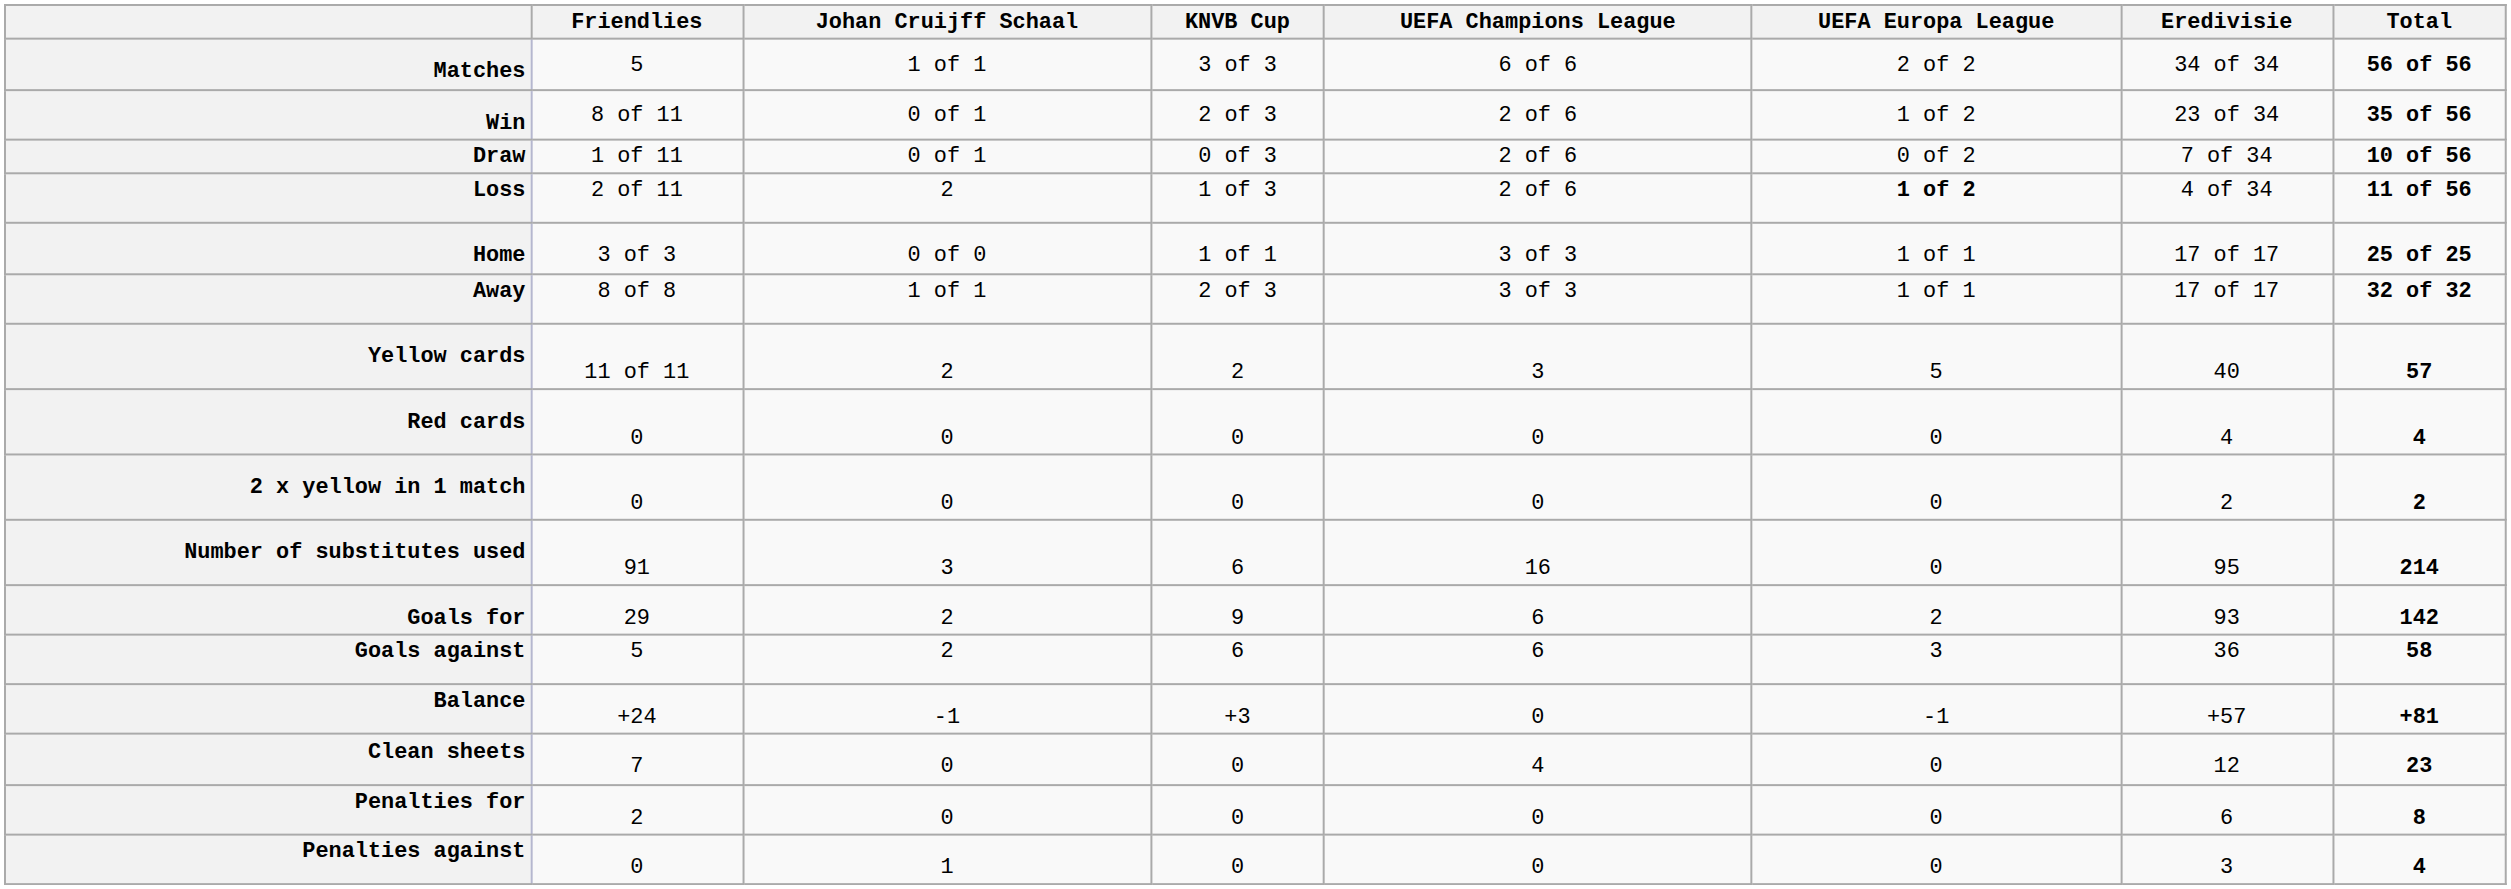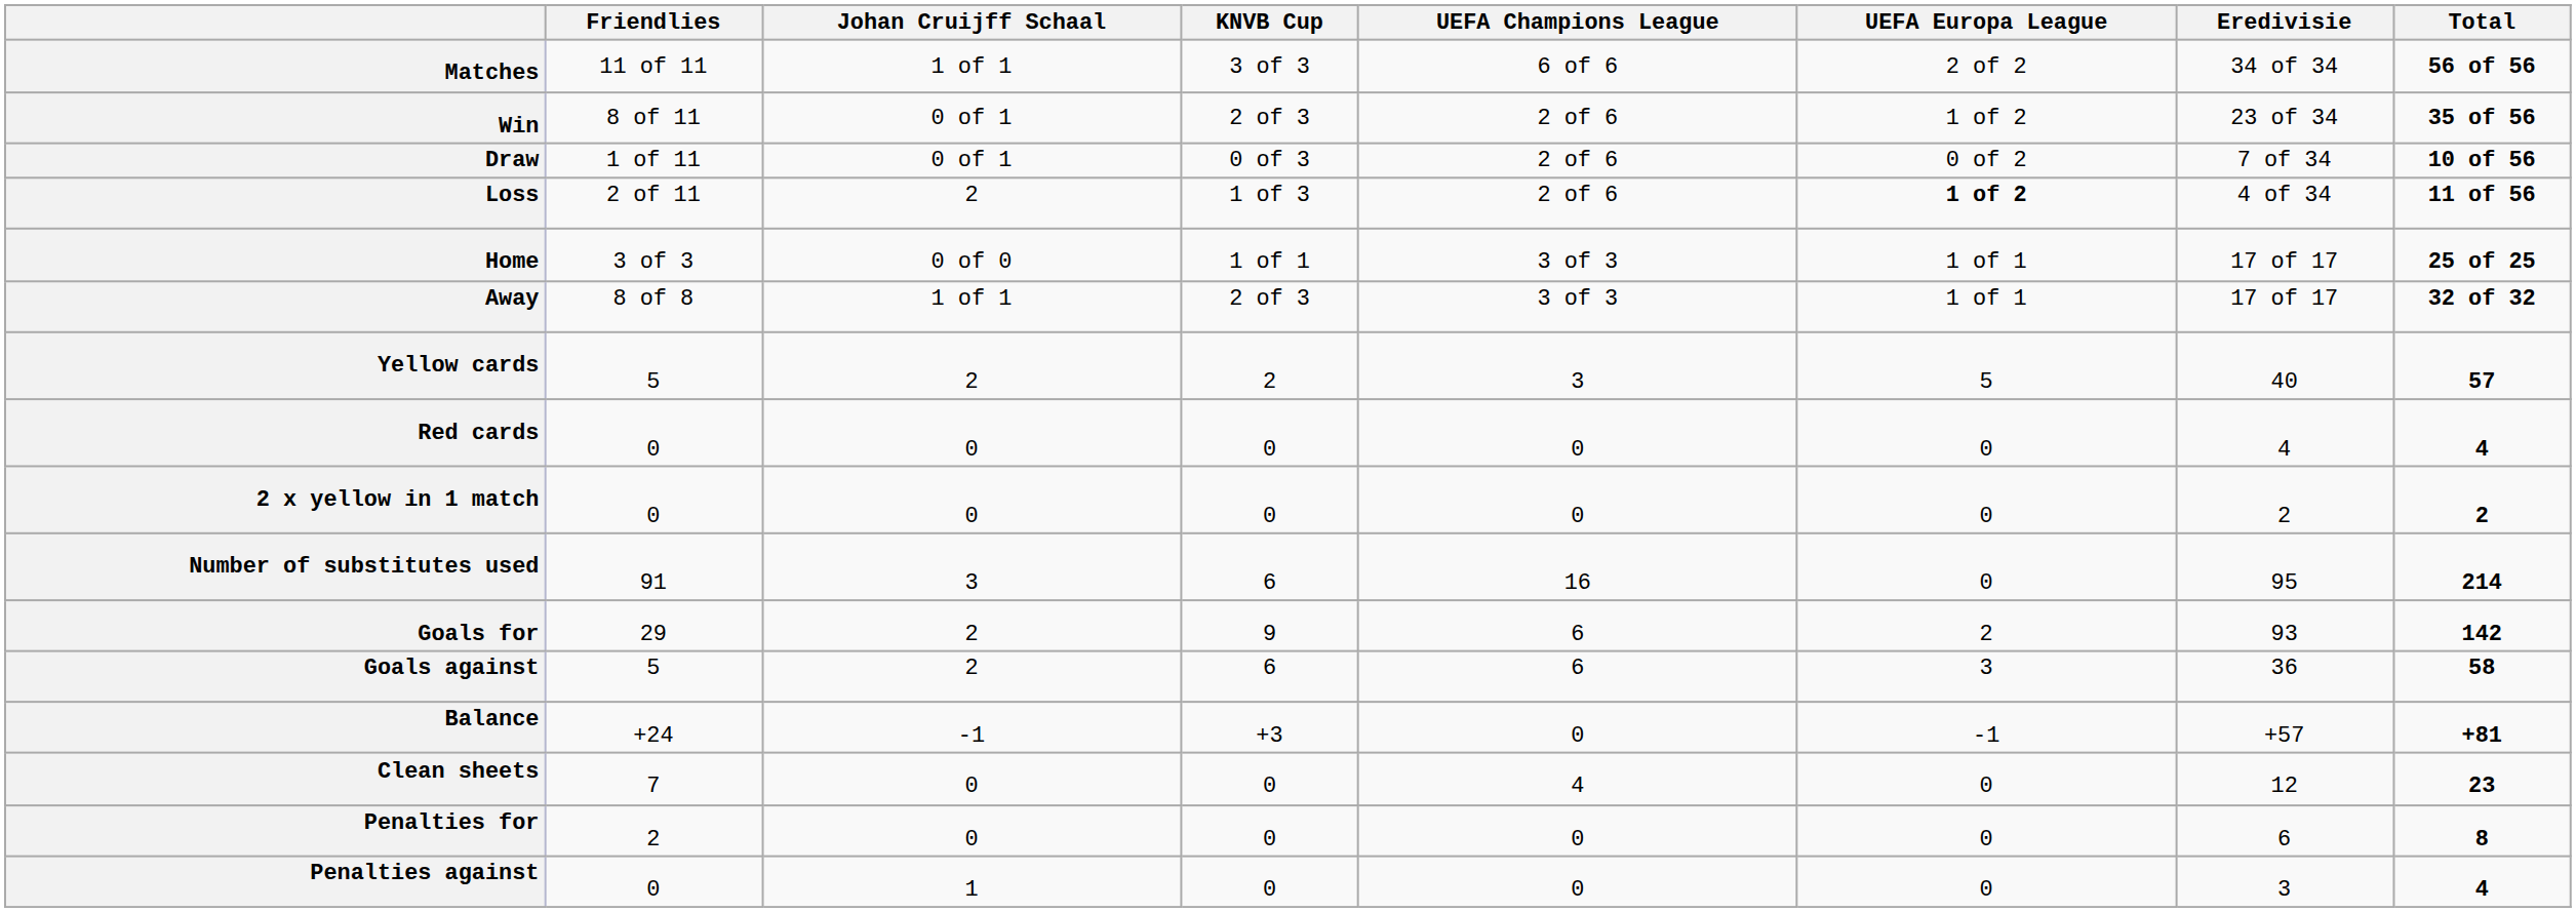 <table class="wikitable" style="width:100%; font-size:85%;">
 <tr>
 <th></th>
 <th>Friendlies</th>
 <th>Johan Cruijff Schaal</th>
 <th>KNVB Cup</th>
 <th>UEFA Champions League</th>
 <th>UEFA Europa League</th>
 <th>Eredivisie</th>
 <th>Total</th>
 </tr>
 <tr>
 <th style="border-right:1px solid #B5B7CF;text-align:right;padding-top:10px;">Matches</th>
-<td align=center>5</td>
+<td align=center>11 of 11</td>
 <td align=center>1 of 1</td>
 <td align=center>3 of 3</td>
 <td align=center>6 of 6</td>
 <td align=center>2 of 2</td>
 <td align=center>34 of 34</td>
 <td align=center><strong>56 of 56</strong></td>
 </tr>
 <tr style="font-size:100%;">
 <th style="border-right:1px solid #B5B7CF;text-align:right;padding-top:10px;">Win</th>
 <td align=center>8 of 11</td>
 <td align=center>0 of 1</td>
 <td align=center>2 of 3</td>
 <td align=center>2 of 6</td>
 <td align=center>1 of 2</td>
 <td align=center>23 of 34</td>
 <td align=center><strong>35 of 56</strong></td>
 </tr>
 <tr style="font-size:100%;">
 <th style="border-right:1px solid #B5B7CF;text-align:right;">Draw</th>
 <td align=center>1 of 11</td>
 <td align=center>0 of 1</td>
 <td align=center>0 of 3</td>
 <td align=center>2 of 6</td>
 <td align=center>0 of 2</td>
 <td align=center>7 of 34</td>
 <td align=center><strong>10 of 56</strong></td>
 </tr>
 <tr style="font-size:100%;" valign="top">
 <th style="border-right:1px solid #B5B7CF;text-align:right;padding-bottom:10px;">Loss</th>
 <td align=center>2 of 11</td>
 <td align=center>2</td>
 <td align=center>1 of 3</td>
 <td align=center>2 of 6</td>
 <td align=center><strong>1 of 2</strong></td>
 <td align=center>4 of 34</td>
 <td align=center><strong>11 of 56</strong></td>
 </tr>
 <tr style="font-size:100%;" valign="bottom">
 <th style="border-right:1px solid #B5B7CF;text-align:right;padding-top:10px;">Home</th>
 <td align=center>3 of 3</td>
 <td align=center>0 of 0</td>
 <td align=center>1 of 1</td>
 <td align=center>3 of 3</td>
 <td align=center>1 of 1</td>
 <td align=center>17 of 17</td>
 <td align=center><strong>25 of 25</strong></td>
 </tr>
 <tr style="font-size:100%;" valign="top">
 <th style="border-right:1px solid #B5B7CF;text-align:right;padding-bottom:10px;">Away</th>
 <td align=center>8 of 8</td>
 <td align=center>1 of 1</td>
 <td align=center>2 of 3</td>
 <td align=center>3 of 3</td>
 <td align=center>1 of 1</td>
 <td align=center>17 of 17</td>
 <td align=center><strong>32 of 32</strong></td>
 </tr>
 <tr style="font-size:100%;" valign="bottom">
 <th style="border-right:1px solid #B5B7CF;text-align:right;padding-top:10px;padding-bottom:10px;">Yellow cards </th>
-<td align=center>11 of 11</td>
+<td align=center>5</td>
 <td align=center>2</td>
 <td align=center>2</td>
 <td align=center>3</td>
 <td align=center>5</td>
 <td align=center>40</td>
 <td align=center><strong>57</strong></td>
 </tr>
 <tr style="font-size:100%;" valign="bottom">
 <th style="border-right:1px solid #B5B7CF;text-align:right;padding-top:10px;padding-bottom:10px;">Red cards </th>
 <td align=center>0</td>
 <td align=center>0</td>
 <td align=center>0</td>
 <td align=center>0</td>
 <td align=center>0</td>
 <td align=center>4</td>
 <td align=center><strong>4</strong></td>
 </tr>
 <tr style="font-size:100%;" valign="bottom">
 <th style="border-right:1px solid #B5B7CF;text-align:right;padding-top:10px;padding-bottom:10px;">2 x yellow in 1 match </th>
 <td align=center>0</td>
 <td align=center>0</td>
 <td align=center>0</td>
 <td align=center>0</td>
 <td align=center>0</td>
 <td align=center>2</td>
 <td align=center><strong>2</strong></td>
 </tr>
 <tr style="font-size:100%;" valign="bottom">
 <th style="border-right:1px solid #B5B7CF;text-align:right;padding-top:10px;padding-bottom:10px;">Number of substitutes used </th>
 <td align=center>91</td>
 <td align=center>3</td>
 <td align=center>6</td>
 <td align=center>16</td>
 <td align=center>0</td>
 <td align=center>95</td>
 <td align=center><strong>214</strong></td>
 </tr>
 <tr style="font-size:100%;" valign="bottom">
 <th style="border-right:1px solid #B5B7CF;text-align:right;padding-top:10px;">Goals for </th>
 <td align=center>29</td>
 <td align=center>2</td>
 <td align=center>9</td>
 <td align=center>6</td>
 <td align=center>2</td>
 <td align=center>93</td>
 <td align=center><strong>142</strong></td>
 </tr>
 <tr style="font-size:100%;" valign="top">
 <th style="border-right:1px solid #B5B7CF;text-align:right;padding-bottom:10px;">Goals against </th>
 <td align=center>5</td>
 <td align=center>2</td>
 <td align=center>6</td>
 <td align=center>6</td>
 <td align=center>3</td>
 <td align=center>36</td>
 <td align=center><strong>58</strong></td>
 </tr>
 <tr style="font-size:100%;" valign="bottom">
 <th style="border-right:1px solid #B5B7CF;text-align:right;padding-bottom:10px;">Balance </th>
 <td align=center>+24</td>
 <td align=center>-1</td>
 <td align=center>+3</td>
 <td align=center>0</td>
 <td align=center>-1</td>
 <td align=center>+57</td>
 <td align=center><strong>+81</strong></td>
 </tr>
 <tr style="font-size:100%;" valign="bottom">
 <th style="border-right:1px solid #B5B7CF;text-align:right;padding-bottom:10px;">Clean sheets </th>
 <td align=center>7</td>
 <td align=center>0</td>
 <td align=center>0</td>
 <td align=center>4</td>
 <td align=center>0</td>
 <td align=center>12</td>
 <td align=center><strong>23</strong></td>
 </tr>
 <tr style="font-size:100%;" valign="bottom">
 <th style="border-right:1px solid #B5B7CF;text-align:right;padding-bottom:10px;">Penalties for </th>
 <td align=center>2</td>
 <td align=center>0</td>
 <td align=center>0</td>
 <td align=center>0</td>
 <td align=center>0</td>
 <td align=center>6</td>
 <td align=center><strong>8</strong></td>
 </tr>
 <tr style="font-size:100%;" valign="bottom">
 <th style="border-right:1px solid #B5B7CF;text-align:right;padding-bottom:10px;">Penalties against </th>
 <td align=center>0</td>
 <td align=center>1</td>
 <td align=center>0</td>
 <td align=center>0</td>
 <td align=center>0</td>
 <td align=center>3</td>
 <td align=center><strong>4</strong></td>
 </tr>
 </table>
